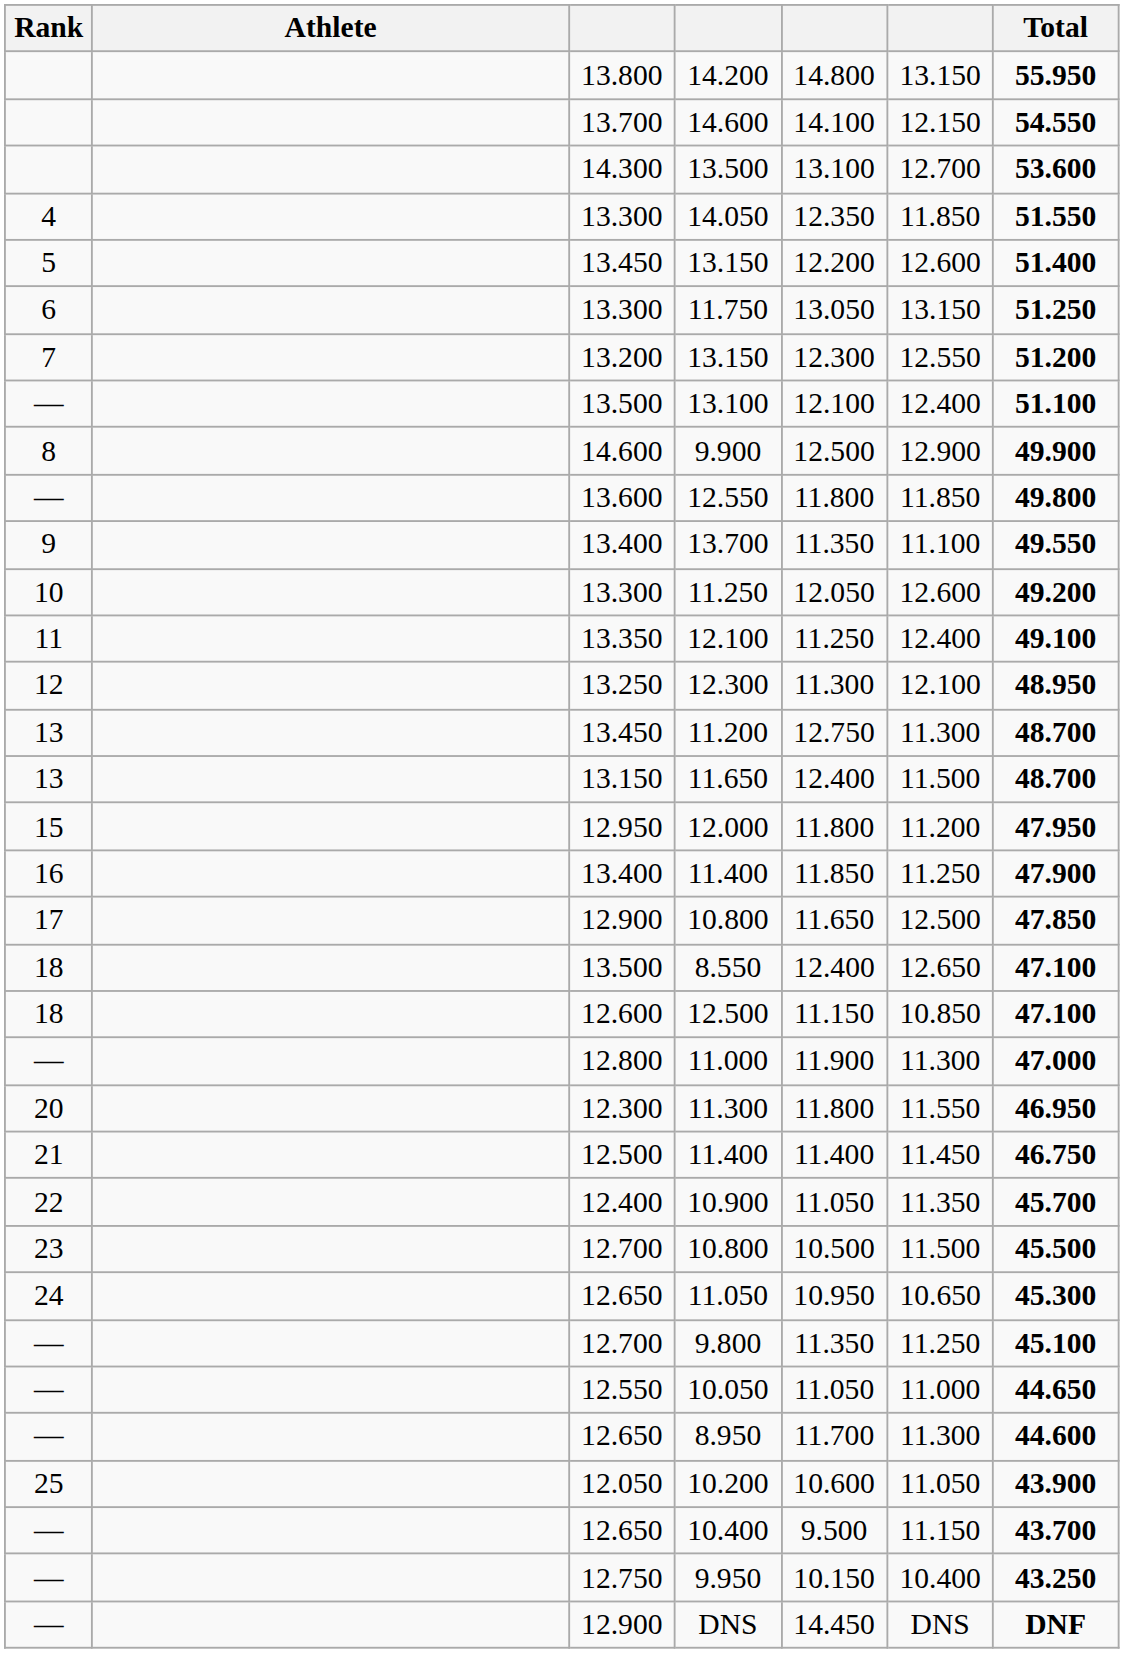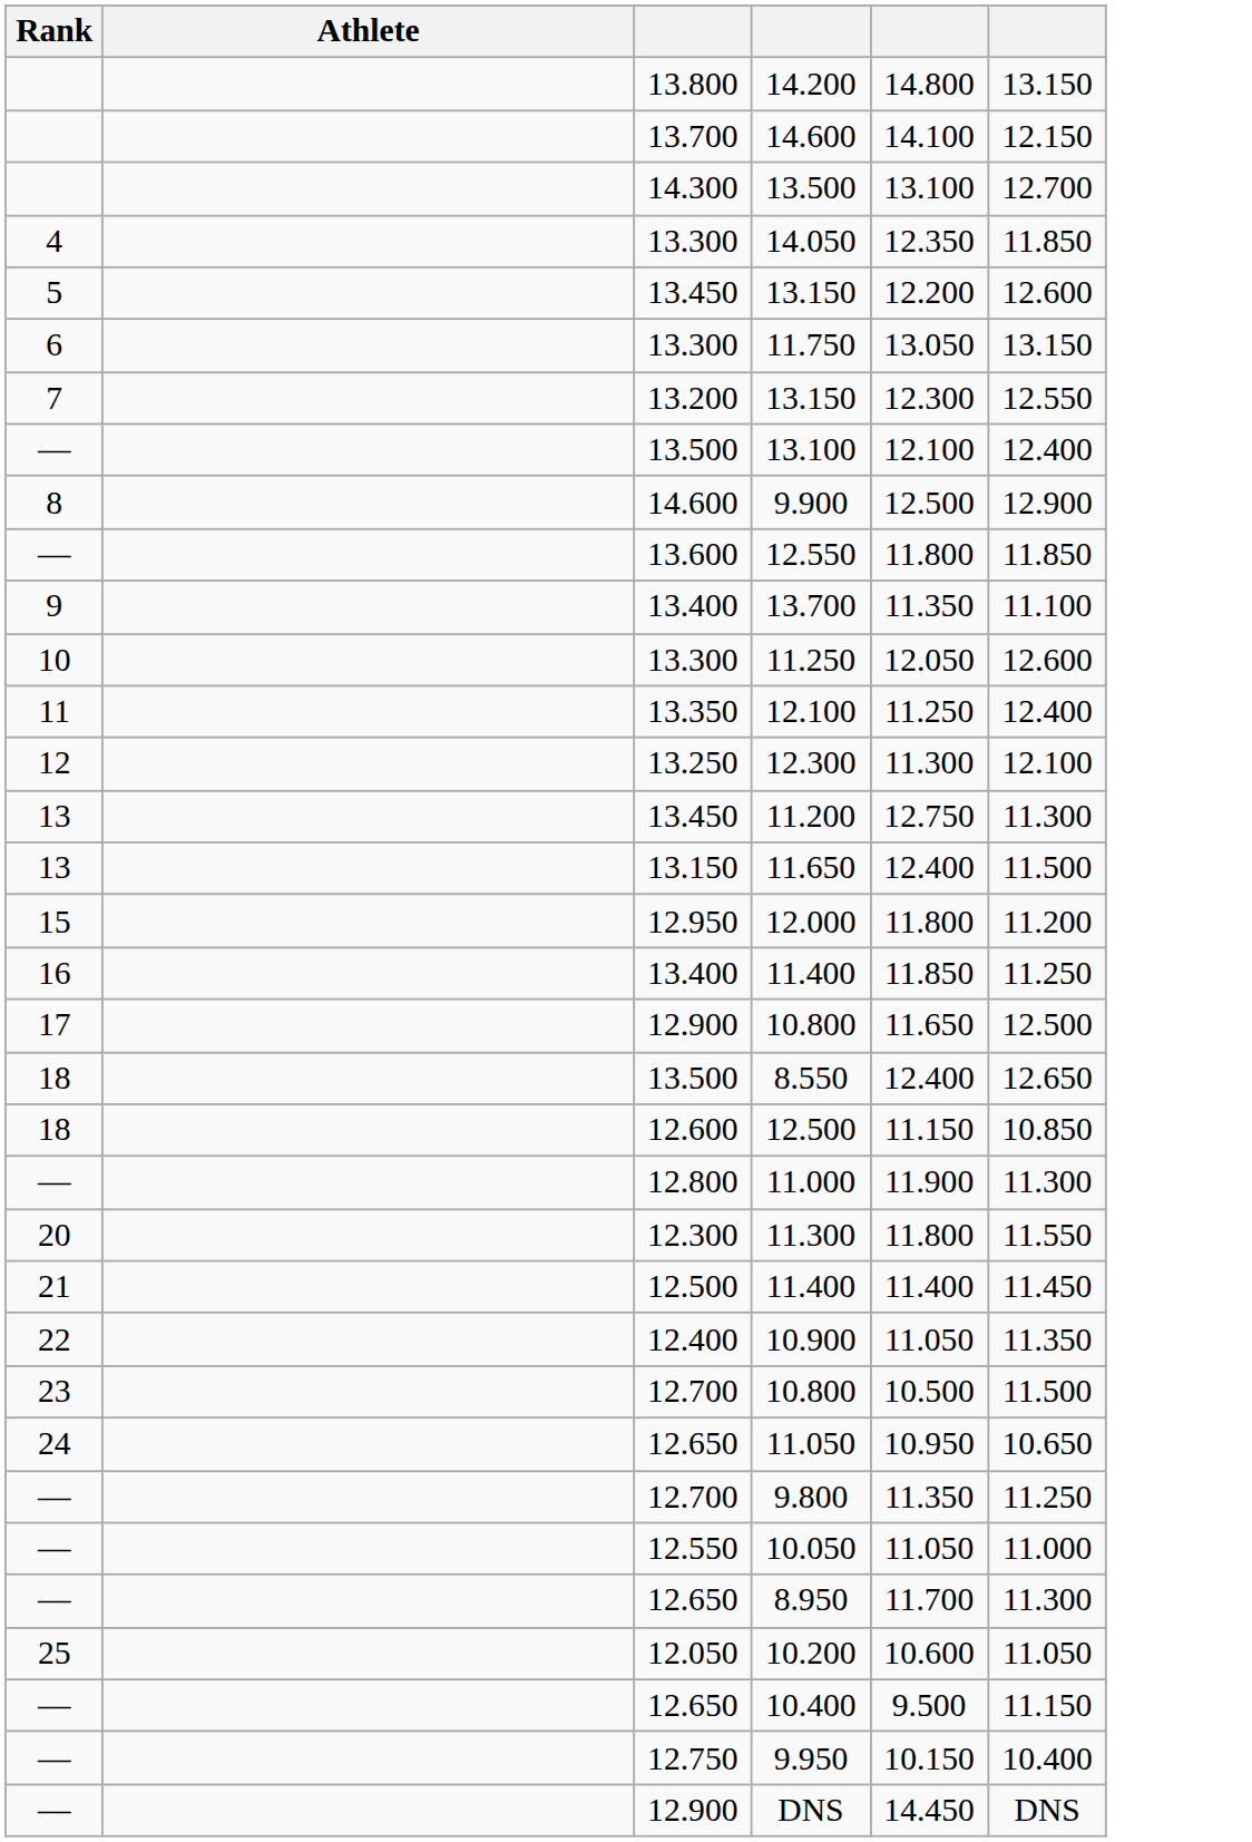 <table class=wikitable style="text-align:center">
 <tr>
 <th width=40>Rank</th>
 <th width=250>Athlete</th>
 <th width=50></th>
 <th width=50></th>
 <th width=50></th>
 <th width=50></th>
-<th width=60>Total</th>
 </tr>
 <tr>
 <td></td>
 <td align=left></td>
 <td>13.800</td>
 <td>14.200</td>
 <td>14.800</td>
 <td>13.150</td>
-<td><strong>55.950</strong></td>
 </tr>
 <tr>
 <td></td>
 <td align=left></td>
 <td>13.700</td>
 <td>14.600</td>
 <td>14.100</td>
 <td>12.150</td>
-<td><strong>54.550</strong></td>
 </tr>
 <tr>
 <td></td>
 <td align=left></td>
 <td>14.300</td>
 <td>13.500</td>
 <td>13.100</td>
 <td>12.700</td>
-<td><strong>53.600</strong></td>
 </tr>
 <tr>
 <td>4</td>
 <td align=left></td>
 <td>13.300</td>
 <td>14.050</td>
 <td>12.350</td>
 <td>11.850</td>
-<td><strong>51.550</strong></td>
 </tr>
 <tr>
 <td>5</td>
 <td align=left></td>
 <td>13.450</td>
 <td>13.150</td>
 <td>12.200</td>
 <td>12.600</td>
-<td><strong>51.400</strong></td>
 </tr>
 <tr>
 <td>6</td>
 <td align=left></td>
 <td>13.300</td>
 <td>11.750</td>
 <td>13.050</td>
 <td>13.150</td>
-<td><strong>51.250</strong></td>
 </tr>
 <tr>
 <td>7</td>
 <td align=left></td>
 <td>13.200</td>
 <td>13.150</td>
 <td>12.300</td>
 <td>12.550</td>
-<td><strong>51.200</strong></td>
 </tr>
 <tr>
 <td>—</td>
 <td align=left></td>
 <td>13.500</td>
 <td>13.100</td>
 <td>12.100</td>
 <td>12.400</td>
-<td><strong>51.100</strong></td>
 </tr>
 <tr>
 <td>8</td>
 <td align=left></td>
 <td>14.600</td>
 <td>9.900</td>
 <td>12.500</td>
 <td>12.900</td>
-<td><strong>49.900</strong></td>
 </tr>
 <tr>
 <td>—</td>
 <td align=left></td>
 <td>13.600</td>
 <td>12.550</td>
 <td>11.800</td>
 <td>11.850</td>
-<td><strong>49.800</strong></td>
 </tr>
 <tr>
 <td>9</td>
 <td align=left></td>
 <td>13.400</td>
 <td>13.700</td>
 <td>11.350</td>
 <td>11.100</td>
-<td><strong>49.550</strong></td>
 </tr>
 <tr>
 <td>10</td>
 <td align=left></td>
 <td>13.300</td>
 <td>11.250</td>
 <td>12.050</td>
 <td>12.600</td>
-<td><strong>49.200</strong></td>
 </tr>
 <tr>
 <td>11</td>
 <td align=left></td>
 <td>13.350</td>
 <td>12.100</td>
 <td>11.250</td>
 <td>12.400</td>
-<td><strong>49.100</strong></td>
 </tr>
 <tr>
 <td>12</td>
 <td align=left></td>
 <td>13.250</td>
 <td>12.300</td>
 <td>11.300</td>
 <td>12.100</td>
-<td><strong>48.950</strong></td>
 </tr>
 <tr>
 <td>13</td>
 <td align=left></td>
 <td>13.450</td>
 <td>11.200</td>
 <td>12.750</td>
 <td>11.300</td>
-<td><strong>48.700</strong></td>
 </tr>
 <tr>
 <td>13</td>
 <td align=left></td>
 <td>13.150</td>
 <td>11.650</td>
 <td>12.400</td>
 <td>11.500</td>
-<td><strong>48.700</strong></td>
 </tr>
 <tr>
 <td>15</td>
 <td align=left></td>
 <td>12.950</td>
 <td>12.000</td>
 <td>11.800</td>
 <td>11.200</td>
-<td><strong>47.950</strong></td>
 </tr>
 <tr>
 <td>16</td>
 <td align=left></td>
 <td>13.400</td>
 <td>11.400</td>
 <td>11.850</td>
 <td>11.250</td>
-<td><strong>47.900</strong></td>
 </tr>
 <tr>
 <td>17</td>
 <td align=left></td>
 <td>12.900</td>
 <td>10.800</td>
 <td>11.650</td>
 <td>12.500</td>
-<td><strong>47.850</strong></td>
 </tr>
 <tr>
 <td>18</td>
 <td align=left></td>
 <td>13.500</td>
 <td>8.550</td>
 <td>12.400</td>
 <td>12.650</td>
-<td><strong>47.100</strong></td>
 </tr>
 <tr>
 <td>18</td>
 <td align=left></td>
 <td>12.600</td>
 <td>12.500</td>
 <td>11.150</td>
 <td>10.850</td>
-<td><strong>47.100</strong></td>
 </tr>
 <tr>
 <td>—</td>
 <td align=left></td>
 <td>12.800</td>
 <td>11.000</td>
 <td>11.900</td>
 <td>11.300</td>
-<td><strong>47.000</strong></td>
 </tr>
 <tr>
 <td>20</td>
 <td align=left></td>
 <td>12.300</td>
 <td>11.300</td>
 <td>11.800</td>
 <td>11.550</td>
-<td><strong>46.950</strong></td>
 </tr>
 <tr>
 <td>21</td>
 <td align=left></td>
 <td>12.500</td>
 <td>11.400</td>
 <td>11.400</td>
 <td>11.450</td>
-<td><strong>46.750</strong></td>
 </tr>
 <tr>
 <td>22</td>
 <td align=left></td>
 <td>12.400</td>
 <td>10.900</td>
 <td>11.050</td>
 <td>11.350</td>
-<td><strong>45.700</strong></td>
 </tr>
 <tr>
 <td>23</td>
 <td align=left></td>
 <td>12.700</td>
 <td>10.800</td>
 <td>10.500</td>
 <td>11.500</td>
-<td><strong>45.500</strong></td>
 </tr>
 <tr>
 <td>24</td>
 <td align=left></td>
 <td>12.650</td>
 <td>11.050</td>
 <td>10.950</td>
 <td>10.650</td>
-<td><strong>45.300</strong></td>
 </tr>
 <tr>
 <td>—</td>
 <td align=left></td>
 <td>12.700</td>
 <td>9.800</td>
 <td>11.350</td>
 <td>11.250</td>
-<td><strong>45.100</strong></td>
 </tr>
 <tr>
 <td>—</td>
 <td align=left></td>
 <td>12.550</td>
 <td>10.050</td>
 <td>11.050</td>
 <td>11.000</td>
-<td><strong>44.650</strong></td>
 </tr>
 <tr>
 <td>—</td>
 <td align=left></td>
 <td>12.650</td>
 <td>8.950</td>
 <td>11.700</td>
 <td>11.300</td>
-<td><strong>44.600</strong></td>
 </tr>
 <tr>
 <td>25</td>
 <td align=left></td>
 <td>12.050</td>
 <td>10.200</td>
 <td>10.600</td>
 <td>11.050</td>
-<td><strong>43.900</strong></td>
 </tr>
 <tr>
 <td>—</td>
 <td align=left></td>
 <td>12.650</td>
 <td>10.400</td>
 <td>9.500</td>
 <td>11.150</td>
-<td><strong>43.700</strong></td>
 </tr>
 <tr>
 <td>—</td>
 <td align=left></td>
 <td>12.750</td>
 <td>9.950</td>
 <td>10.150</td>
 <td>10.400</td>
-<td><strong>43.250</strong></td>
 </tr>
 <tr>
 <td>—</td>
 <td align=left></td>
 <td>12.900</td>
 <td>DNS</td>
 <td>14.450</td>
 <td>DNS</td>
-<td><strong>DNF</strong></td>
 </tr>
 </table>
